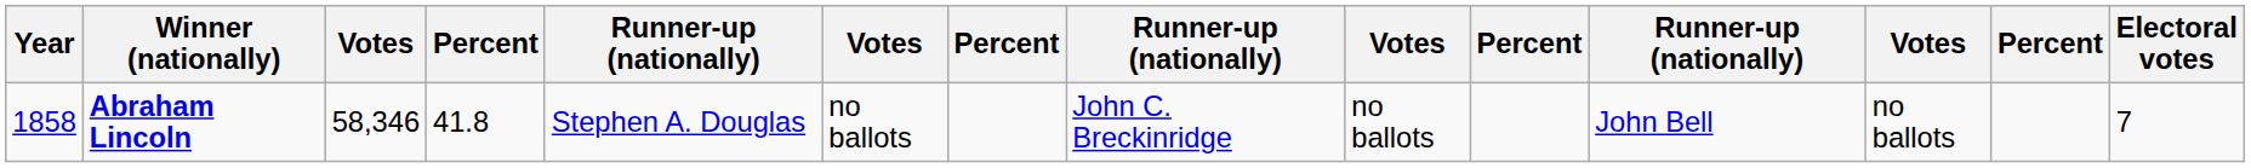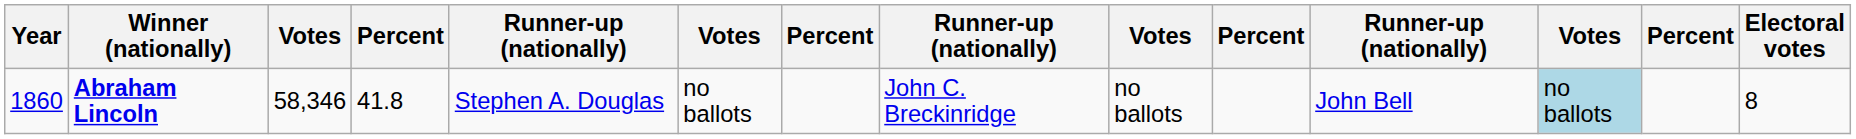 <table class="wikitable sortable">
 <tr>
 <th data-sort-type="number">Year</th>
 <th>Winner (nationally)</th>
 <th data-sort-type="number">Votes</th>
 <th data-sort-type="number">Percent</th>
 <th>Runner-up (nationally)</th>
 <th data-sort-type="number">Votes</th>
 <th data-sort-type="number">Percent</th>
 <th>Runner-up (nationally)</th>
 <th data-sort-type="number">Votes</th>
 <th data-sort-type="number">Percent</th>
 <th>Runner-up (nationally)</th>
 <th data-sort-type="number">Votes</th>
 <th data-sort-type="number">Percent</th>
 <th data-sort-type="number">Electoral<br>votes</th>
 </tr>
 <tr>
-<td style"text-align:left"><a href='#'>1858</a></td>
+<td style"text-align:left"><a href='#'>1860</a></td>
 <td><strong><a href='#'>Abraham Lincoln</a></strong></td>
 <td>58,346</td>
 <td>41.8</td>
 <td><a href='#'>Stephen A. Douglas</a></td>
 <td>no ballots</td>
 <td></td>
 <td><a href='#'>John C. Breckinridge</a></td>
 <td>no ballots</td>
 <td></td>
 <td><a href='#'>John Bell</a></td>
-<td>no ballots</td>
+<td style="background: lightblue;">no ballots</td>
 <td></td>
-<td>7</td>
+<td>8</td>
 </tr>
 </table>
